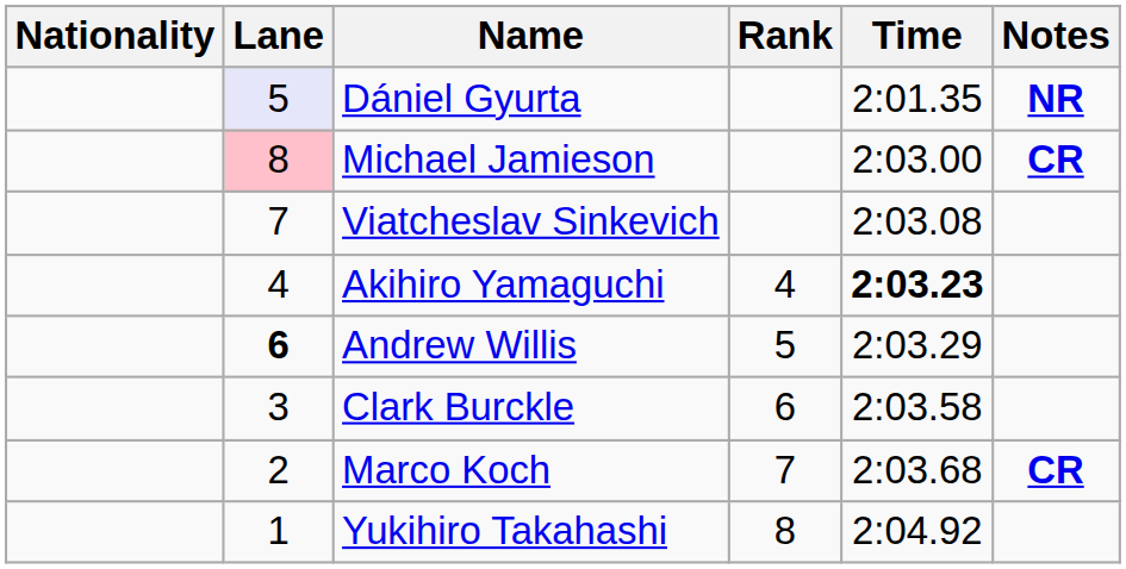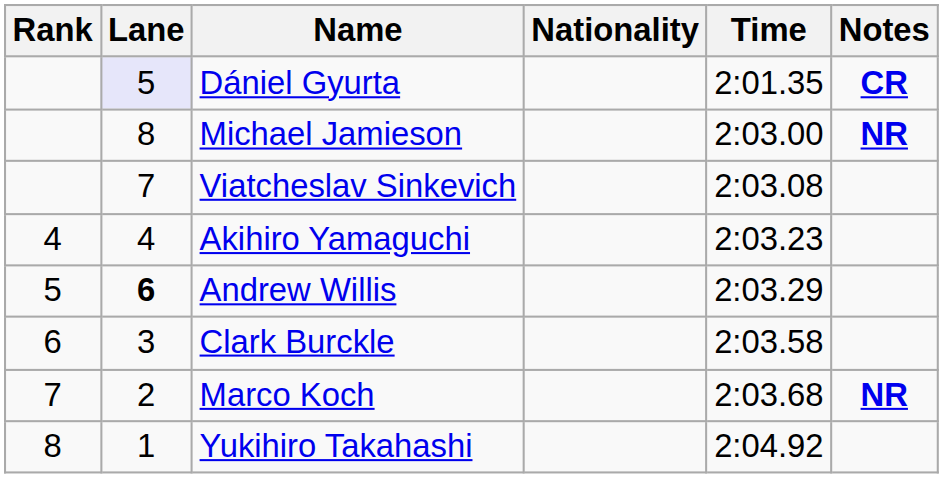 <table class="wikitable sortable" style="text-align:center">
 <tr>
-<th>Nationality</th>
+<th>Rank</th>
 <th>Lane</th>
 <th>Name</th>
-<th>Rank</th>
+<th>Nationality</th>
 <th>Time</th>
 <th>Notes</th>
 </tr>
 <tr>
-<td align=left></td>
+<td></td>
 <td style="background: lavender;">5</td>
 <td align=left><a href='#'>Dániel Gyurta</a></td>
+<td align=left></td>
+<td>2:01.35</td>
+<td><strong><a href='#'>CR</a></strong></td>
+</tr>
+<tr>
 <td></td>
-<td>2:01.35</td>
+<td>8</td>
+<td align=left><a href='#'>Michael Jamieson</a></td>
+<td align=left></td>
+<td>2:03.00</td>
 <td><strong><a href='#'>NR</a></strong></td>
 </tr>
 <tr>
-<td align=left></td>
-<td style="background: pink;">8</td>
-<td align=left><a href='#'>Michael Jamieson</a></td>
 <td></td>
-<td>2:03.00</td>
-<td><strong><a href='#'>CR</a></strong></td>
-</tr>
-<tr>
-<td align=left></td>
 <td>7</td>
 <td align=left><a href='#'>Viatcheslav Sinkevich</a></td>
-<td></td>
+<td align=left></td>
 <td>2:03.08</td>
 <td></td>
 </tr>
 <tr>
-<td align=left></td>
+<td>4</td>
 <td>4</td>
 <td align=left><a href='#'>Akihiro Yamaguchi</a></td>
-<td>4</td>
-<td><strong>2:03.23</strong></td>
+<td align=left></td>
+<td>2:03.23</td>
 <td></td>
 </tr>
 <tr>
-<td align=left></td>
+<td>5</td>
 <td><strong>6</strong></td>
 <td align=left><a href='#'>Andrew Willis</a></td>
-<td>5</td>
+<td align=left></td>
 <td>2:03.29</td>
 <td></td>
 </tr>
 <tr>
-<td align=left></td>
+<td>6</td>
 <td>3</td>
 <td align=left><a href='#'>Clark Burckle</a></td>
-<td>6</td>
+<td align=left></td>
 <td>2:03.58</td>
 <td></td>
 </tr>
 <tr>
-<td align=left></td>
+<td>7</td>
 <td>2</td>
 <td align=left><a href='#'>Marco Koch</a></td>
-<td>7</td>
+<td align=left></td>
 <td>2:03.68</td>
-<td><strong><a href='#'>CR</a></strong></td>
+<td><strong><a href='#'>NR</a></strong></td>
 </tr>
 <tr>
-<td align=left></td>
+<td>8</td>
 <td>1</td>
 <td align=left><a href='#'>Yukihiro Takahashi</a></td>
-<td>8</td>
+<td align=left></td>
 <td>2:04.92</td>
 <td></td>
 </tr>
 </table>
